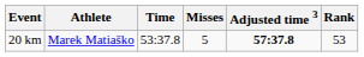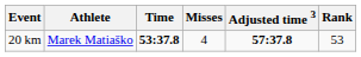 <table class="wikitable" style="font-size:90%">
 <tr>
 <th>Event</th>
 <th>Athlete</th>
 <th>Time</th>
 <th>Misses</th>
 <th>Adjusted time <sup>3</sup></th>
 <th>Rank</th>
 </tr>
 <tr>
 <td>20 km</td>
 <td><a href='#'>Marek Matiaško</a></td>
-<td align="center">53:37.8</td>
-<td align="center">5</td>
+<td align="center"><strong>53:37.8</strong></td>
+<td align="center">4</td>
 <td align="center"><strong>57:37.8</strong></td>
 <td align="center">53</td>
 </tr>
 </table>
